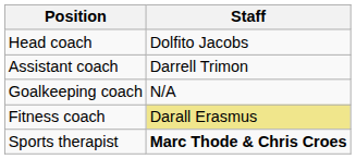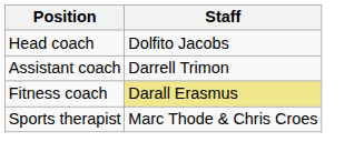 <table class=wikitable>
 <tr>
 <th>Position</th>
 <th>Staff</th>
 </tr>
 <tr>
 <td>Head coach</td>
 <td> Dolfito Jacobs</td>
 </tr>
 <tr>
 <td>Assistant coach</td>
 <td> Darrell Trimon</td>
 </tr>
 <tr>
-<td>Goalkeeping coach</td>
-<td> N/A</td>
-</tr>
-<tr>
 <td>Fitness coach</td>
 <td style="background: khaki;"> Darall Erasmus</td>
 </tr>
 <tr>
 <td>Sports therapist</td>
-<td><strong> Marc Thode & Chris Croes</strong></td>
+<td> Marc Thode & Chris Croes</td>
 </tr>
 </table>
